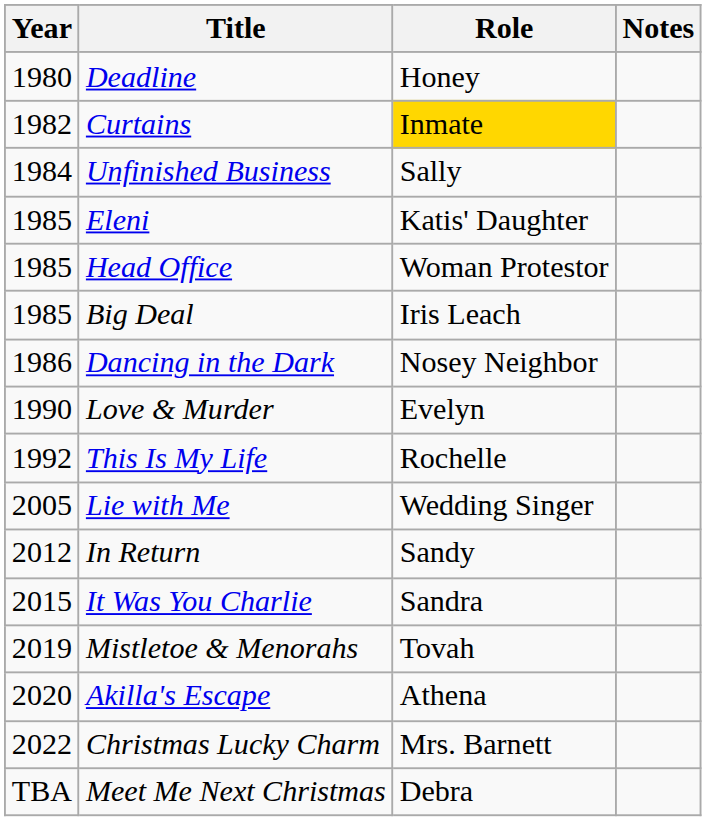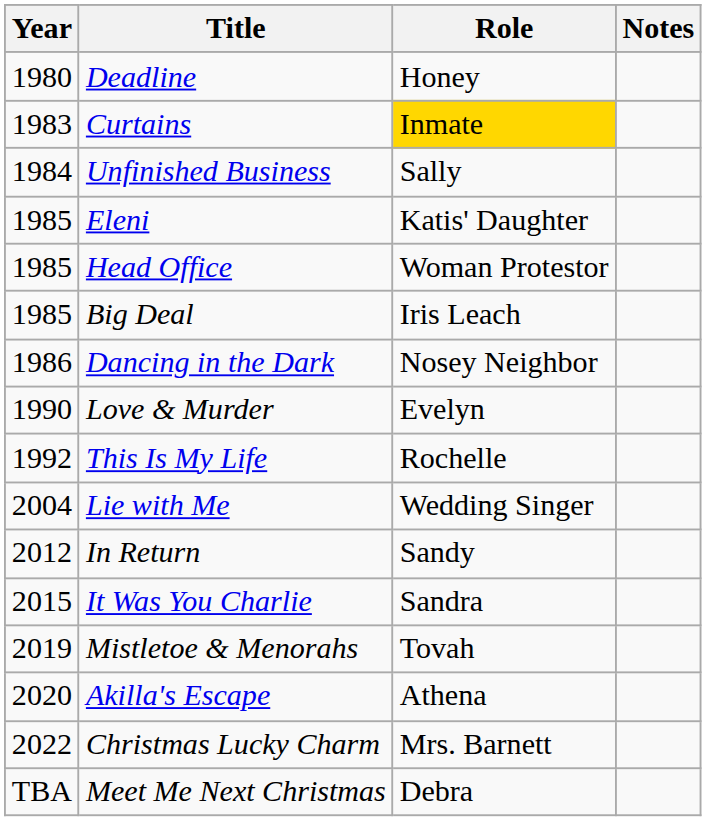 <table class="wikitable sortable">
 <tr>
 <th>Year</th>
 <th>Title</th>
 <th>Role</th>
 <th>Notes</th>
 </tr>
 <tr>
 <td>1980</td>
 <td><a href='#'><em>Deadline</em></a></td>
 <td>Honey</td>
 <td></td>
 </tr>
 <tr>
-<td>1982</td>
+<td>1983</td>
 <td><a href='#'><em>Curtains</em></a></td>
 <td style="background: gold;">Inmate</td>
 <td></td>
 </tr>
 <tr>
 <td>1984</td>
 <td><a href='#'><em>Unfinished Business</em></a></td>
 <td>Sally</td>
 <td></td>
 </tr>
 <tr>
 <td>1985</td>
 <td><a href='#'><em>Eleni</em></a></td>
 <td>Katis' Daughter</td>
 <td></td>
 </tr>
 <tr>
 <td>1985</td>
 <td><em><a href='#'>Head Office</a></em></td>
 <td>Woman Protestor</td>
 <td></td>
 </tr>
 <tr>
 <td>1985</td>
 <td><em>Big Deal</em></td>
 <td>Iris Leach</td>
 <td></td>
 </tr>
 <tr>
 <td>1986</td>
 <td><a href='#'><em>Dancing in the Dark</em></a></td>
 <td>Nosey Neighbor</td>
 <td></td>
 </tr>
 <tr>
 <td>1990</td>
 <td><em>Love & Murder</em></td>
 <td>Evelyn</td>
 <td></td>
 </tr>
 <tr>
 <td>1992</td>
 <td><a href='#'><em>This Is My Life</em></a></td>
 <td>Rochelle</td>
 <td></td>
 </tr>
 <tr>
-<td>2005</td>
+<td>2004</td>
 <td><a href='#'><em>Lie with Me</em></a></td>
 <td>Wedding Singer</td>
 <td></td>
 </tr>
 <tr>
 <td>2012</td>
 <td><em>In Return</em></td>
 <td>Sandy</td>
 <td></td>
 </tr>
 <tr>
 <td>2015</td>
 <td><em><a href='#'>It Was You Charlie</a></em></td>
 <td>Sandra</td>
 <td></td>
 </tr>
 <tr>
 <td>2019</td>
 <td><em>Mistletoe & Menorahs</em></td>
 <td>Tovah</td>
 <td></td>
 </tr>
 <tr>
 <td>2020</td>
 <td><em><a href='#'>Akilla's Escape</a></em></td>
 <td>Athena</td>
 <td></td>
 </tr>
 <tr>
 <td>2022</td>
 <td><em>Christmas Lucky Charm</em></td>
 <td>Mrs. Barnett</td>
 <td></td>
 </tr>
 <tr>
 <td>TBA</td>
 <td><em>Meet Me Next Christmas</em></td>
 <td>Debra</td>
 <td></td>
 </tr>
 </table>
